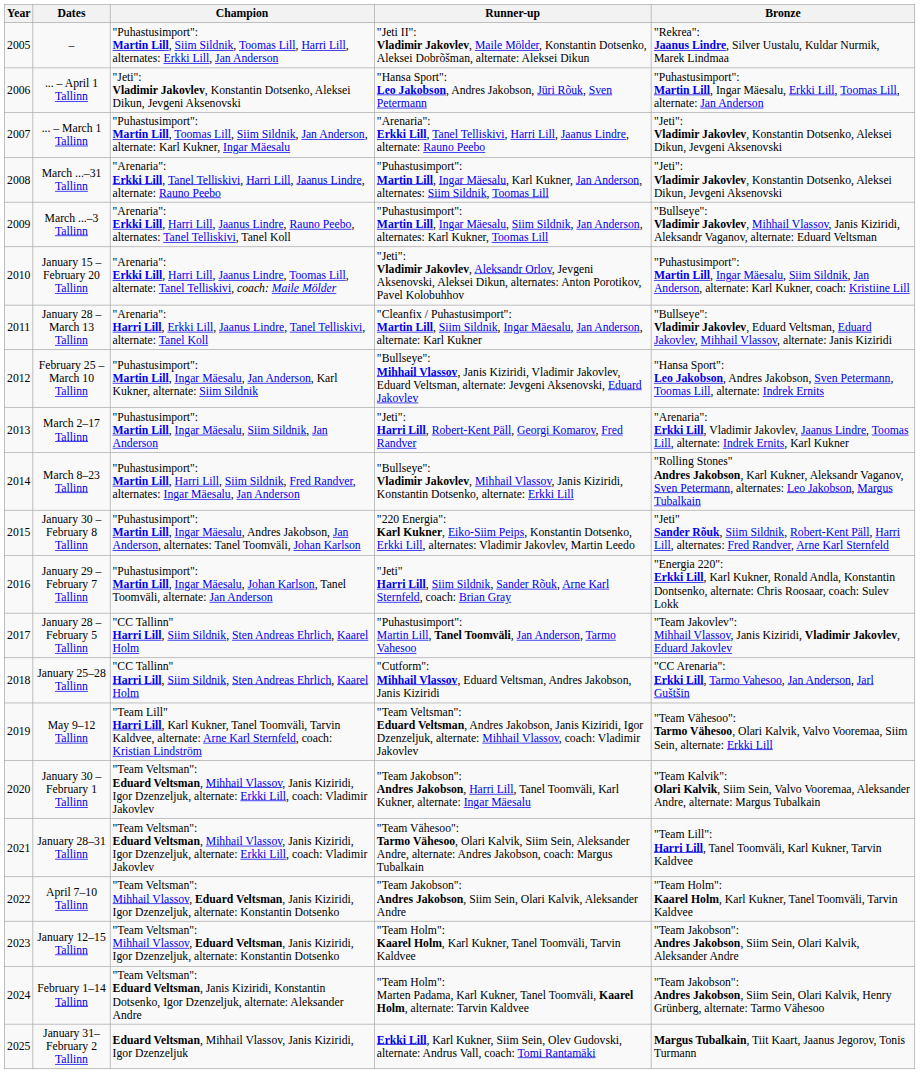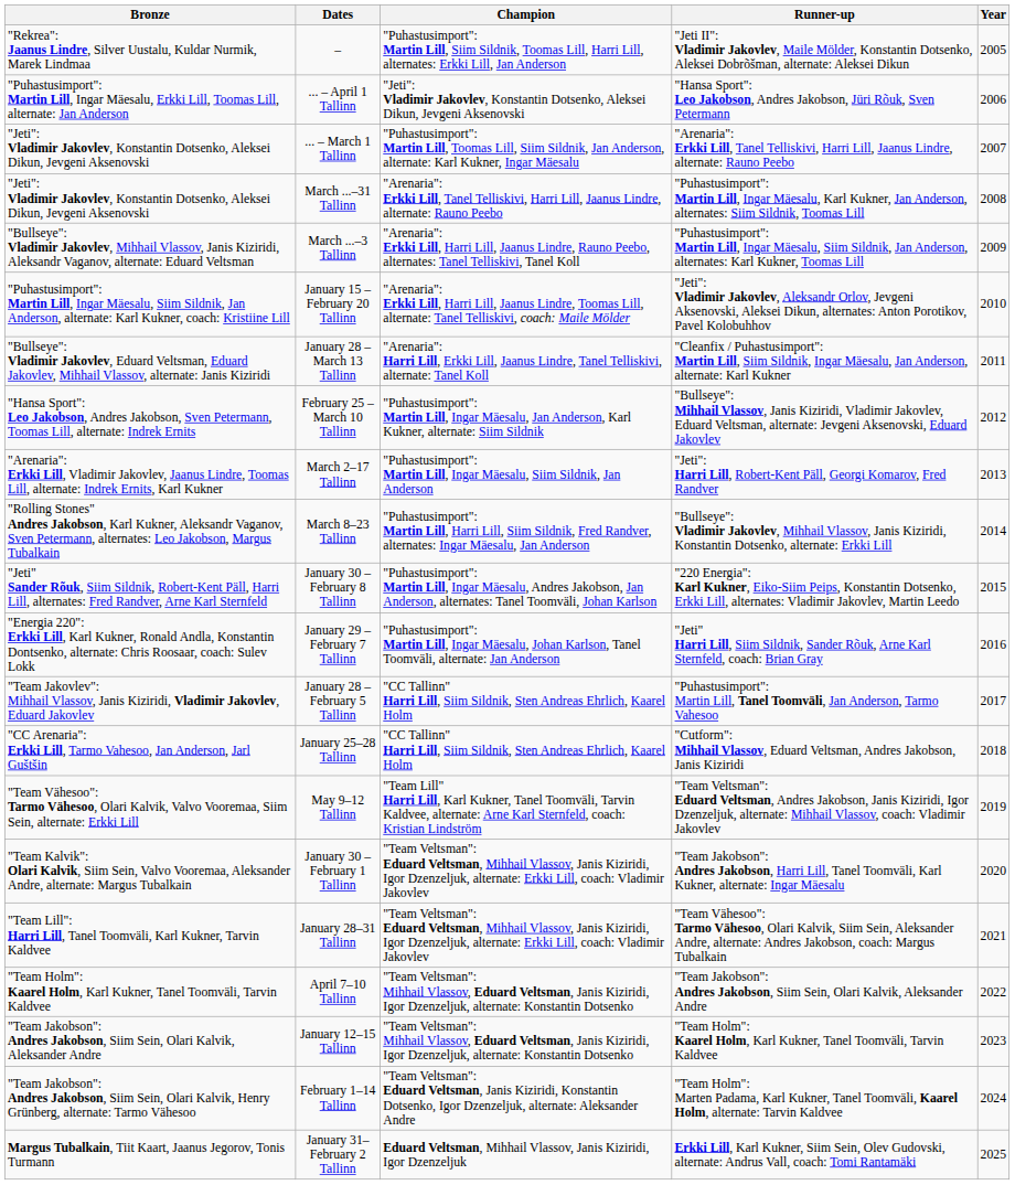 <table class="wikitable">
 <tr>
-<th>Year</th>
+<th>Bronze</th>
 <th>Dates<br></th>
 <th>Champion</th>
 <th>Runner-up</th>
-<th>Bronze</th>
+<th>Year</th>
 </tr>
 <tr>
-<td align=center>2005</td>
+<td>"Rekrea":<br><strong><a href='#'>Jaanus Lindre</a></strong>, Silver Uustalu, Kuldar Nurmik, Marek Lindmaa</td>
 <td align=center>–</td>
 <td>"Puhastusimport":<br><strong><a href='#'>Martin Lill</a></strong>, <a href='#'>Siim Sildnik</a>, <a href='#'>Toomas Lill</a>, <a href='#'>Harri Lill</a>, alternates: <a href='#'>Erkki Lill</a>, <a href='#'>Jan Anderson</a></td>
 <td>"Jeti II":<br><strong>Vladimir Jakovlev</strong>, <a href='#'>Maile Mölder</a>, Konstantin Dotsenko, Aleksei Dobrõšman, alternate: Aleksei Dikun</td>
-<td>"Rekrea":<br><strong><a href='#'>Jaanus Lindre</a></strong>, Silver Uustalu, Kuldar Nurmik, Marek Lindmaa</td>
+<td align=center>2005</td>
 </tr>
 <tr>
-<td align=center>2006</td>
+<td>"Puhastusimport":<br><strong><a href='#'>Martin Lill</a></strong>, Ingar Mäesalu, <a href='#'>Erkki Lill</a>, <a href='#'>Toomas Lill</a>, alternate: <a href='#'>Jan Anderson</a></td>
 <td align=center>... – April 1<br><a href='#'>Tallinn</a></td>
 <td>"Jeti":<br><strong>Vladimir Jakovlev</strong>, Konstantin Dotsenko, Aleksei Dikun, Jevgeni Aksenovski</td>
 <td>"Hansa Sport":<br><strong><a href='#'>Leo Jakobson</a></strong>, Andres Jakobson, <a href='#'>Jüri Rõuk</a>, <a href='#'>Sven Petermann</a></td>
-<td>"Puhastusimport":<br><strong><a href='#'>Martin Lill</a></strong>, Ingar Mäesalu, <a href='#'>Erkki Lill</a>, <a href='#'>Toomas Lill</a>, alternate: <a href='#'>Jan Anderson</a></td>
+<td align=center>2006</td>
 </tr>
 <tr>
-<td align=center>2007</td>
+<td>"Jeti":<br><strong>Vladimir Jakovlev</strong>, Konstantin Dotsenko, Aleksei Dikun, Jevgeni Aksenovski</td>
 <td align=center>... – March 1<br><a href='#'>Tallinn</a></td>
 <td>"Puhastusimport":<br><strong><a href='#'>Martin Lill</a></strong>, <a href='#'>Toomas Lill</a>, <a href='#'>Siim Sildnik</a>, <a href='#'>Jan Anderson</a>, alternate: Karl Kukner, <a href='#'>Ingar Mäesalu</a></td>
 <td>"Arenaria":<br><strong><a href='#'>Erkki Lill</a></strong>, <a href='#'>Tanel Telliskivi</a>, <a href='#'>Harri Lill</a>, <a href='#'>Jaanus Lindre</a>, alternate: <a href='#'>Rauno Peebo</a></td>
-<td>"Jeti":<br><strong>Vladimir Jakovlev</strong>, Konstantin Dotsenko, Aleksei Dikun, Jevgeni Aksenovski</td>
+<td align=center>2007</td>
 </tr>
 <tr>
-<td align=center>2008</td>
+<td>"Jeti":<br><strong>Vladimir Jakovlev</strong>, Konstantin Dotsenko, Aleksei Dikun, Jevgeni Aksenovski</td>
 <td align=center>March ...–31<br><a href='#'>Tallinn</a></td>
 <td>"Arenaria":<br><strong><a href='#'>Erkki Lill</a></strong>, <a href='#'>Tanel Telliskivi</a>, <a href='#'>Harri Lill</a>, <a href='#'>Jaanus Lindre</a>, alternate: <a href='#'>Rauno Peebo</a></td>
 <td>"Puhastusimport":<br><strong><a href='#'>Martin Lill</a></strong>, <a href='#'>Ingar Mäesalu</a>, Karl Kukner, <a href='#'>Jan Anderson</a>, alternates: <a href='#'>Siim Sildnik</a>, <a href='#'>Toomas Lill</a></td>
-<td>"Jeti":<br><strong>Vladimir Jakovlev</strong>, Konstantin Dotsenko, Aleksei Dikun, Jevgeni Aksenovski</td>
+<td align=center>2008</td>
 </tr>
 <tr>
-<td align=center>2009</td>
+<td>"Bullseye":<br><strong>Vladimir Jakovlev</strong>, <a href='#'>Mihhail Vlassov</a>, Janis Kiziridi, Aleksandr Vaganov, alternate: Eduard Veltsman</td>
 <td align=center>March ...–3<br><a href='#'>Tallinn</a></td>
 <td>"Arenaria":<br><strong><a href='#'>Erkki Lill</a></strong>, <a href='#'>Harri Lill</a>, <a href='#'>Jaanus Lindre</a>, <a href='#'>Rauno Peebo</a>, alternates: <a href='#'>Tanel Telliskivi</a>, Tanel Koll</td>
 <td>"Puhastusimport":<br><strong><a href='#'>Martin Lill</a></strong>, <a href='#'>Ingar Mäesalu</a>, <a href='#'>Siim Sildnik</a>, <a href='#'>Jan Anderson</a>, alternates: Karl Kukner, <a href='#'>Toomas Lill</a></td>
-<td>"Bullseye":<br><strong>Vladimir Jakovlev</strong>, <a href='#'>Mihhail Vlassov</a>, Janis Kiziridi, Aleksandr Vaganov, alternate: Eduard Veltsman</td>
+<td align=center>2009</td>
 </tr>
 <tr>
-<td align=center>2010</td>
+<td>"Puhastusimport":<br><strong><a href='#'>Martin Lill</a></strong>, <a href='#'>Ingar Mäesalu</a>, <a href='#'>Siim Sildnik</a>, <a href='#'>Jan Anderson</a>, alternate: Karl Kukner, </em>coach: <a href='#'>Kristiine Lill</a><em></td>
 <td align=center>January 15 – February 20<br><a href='#'>Tallinn</a></td>
 <td>"Arenaria":<br><strong><a href='#'>Erkki Lill</a></strong>, <a href='#'>Harri Lill</a>, <a href='#'>Jaanus Lindre</a>, <a href='#'>Toomas Lill</a>, alternate: <a href='#'>Tanel Telliskivi</a>, <em>coach: <a href='#'>Maile Mölder</a></td>
 <td>"Jeti":<br><strong>Vladimir Jakovlev</strong>, <a href='#'>Aleksandr Orlov</a>, Jevgeni Aksenovski, Aleksei Dikun, alternates: Anton Porotikov, Pavel Kolobuhhov</td>
-<td>"Puhastusimport":<br><strong><a href='#'>Martin Lill</a></strong>, <a href='#'>Ingar Mäesalu</a>, <a href='#'>Siim Sildnik</a>, <a href='#'>Jan Anderson</a>, alternate: Karl Kukner, </em>coach: <a href='#'>Kristiine Lill</a><em></td>
+<td align=center>2010</td>
 </tr>
 <tr>
-<td align=center>2011</td>
+<td>"Bullseye":<br><strong>Vladimir Jakovlev</strong>, Eduard Veltsman, <a href='#'>Eduard Jakovlev</a>, <a href='#'>Mihhail Vlassov</a>, alternate: Janis Kiziridi</td>
 <td align=center>January 28 – March 13<br><a href='#'>Tallinn</a></td>
 <td>"Arenaria":<br><strong><a href='#'>Harri Lill</a></strong>, <a href='#'>Erkki Lill</a>, <a href='#'>Jaanus Lindre</a>, <a href='#'>Tanel Telliskivi</a>, alternate: <a href='#'>Tanel Koll</a></td>
 <td>"Cleanfix / Puhastusimport":<br><strong><a href='#'>Martin Lill</a></strong>, <a href='#'>Siim Sildnik</a>, <a href='#'>Ingar Mäesalu</a>, <a href='#'>Jan Anderson</a>, alternate: Karl Kukner</td>
-<td>"Bullseye":<br><strong>Vladimir Jakovlev</strong>, Eduard Veltsman, <a href='#'>Eduard Jakovlev</a>, <a href='#'>Mihhail Vlassov</a>, alternate: Janis Kiziridi</td>
+<td align=center>2011</td>
 </tr>
 <tr>
-<td align=center>2012</td>
+<td>"Hansa Sport":<br><strong><a href='#'>Leo Jakobson</a></strong>, Andres Jakobson, <a href='#'>Sven Petermann</a>, <a href='#'>Toomas Lill</a>, alternate: <a href='#'>Indrek Ernits</a></td>
 <td align=center>February 25 – March 10<br><a href='#'>Tallinn</a></td>
 <td>"Puhastusimport":<br><strong><a href='#'>Martin Lill</a></strong>, <a href='#'>Ingar Mäesalu</a>, <a href='#'>Jan Anderson</a>, Karl Kukner, alternate: <a href='#'>Siim Sildnik</a></td>
 <td>"Bullseye":<br><strong><a href='#'>Mihhail Vlassov</a></strong>, Janis Kiziridi, Vladimir Jakovlev, Eduard Veltsman, alternate: Jevgeni Aksenovski, <a href='#'>Eduard Jakovlev</a></td>
-<td>"Hansa Sport":<br><strong><a href='#'>Leo Jakobson</a></strong>, Andres Jakobson, <a href='#'>Sven Petermann</a>, <a href='#'>Toomas Lill</a>, alternate: <a href='#'>Indrek Ernits</a></td>
+<td align=center>2012</td>
 </tr>
 <tr>
-<td align=center>2013</td>
+<td>"Arenaria":<br><strong><a href='#'>Erkki Lill</a></strong>, Vladimir Jakovlev, <a href='#'>Jaanus Lindre</a>, <a href='#'>Toomas Lill</a>, alternate: <a href='#'>Indrek Ernits</a>, Karl Kukner</td>
 <td align=center>March 2–17<br><a href='#'>Tallinn</a></td>
 <td>"Puhastusimport":<br><strong><a href='#'>Martin Lill</a></strong>, <a href='#'>Ingar Mäesalu</a>, <a href='#'>Siim Sildnik</a>, <a href='#'>Jan Anderson</a></td>
 <td>"Jeti":<br><strong><a href='#'>Harri Lill</a></strong>, <a href='#'>Robert-Kent Päll</a>, <a href='#'>Georgi Komarov</a>, <a href='#'>Fred Randver</a></td>
-<td>"Arenaria":<br><strong><a href='#'>Erkki Lill</a></strong>, Vladimir Jakovlev, <a href='#'>Jaanus Lindre</a>, <a href='#'>Toomas Lill</a>, alternate: <a href='#'>Indrek Ernits</a>, Karl Kukner</td>
+<td align=center>2013</td>
 </tr>
 <tr>
-<td align=center>2014</td>
+<td>"Rolling Stones"<br><strong>Andres Jakobson</strong>, Karl Kukner, Aleksandr Vaganov, <a href='#'>Sven Petermann</a>, alternates: <a href='#'>Leo Jakobson</a>, <a href='#'>Margus Tubalkain</a></td>
 <td align=center>March 8–23<br><a href='#'>Tallinn</a></td>
 <td>"Puhastusimport":<br><strong><a href='#'>Martin Lill</a></strong>, <a href='#'>Harri Lill</a>, <a href='#'>Siim Sildnik</a>, <a href='#'>Fred Randver</a>, alternates: <a href='#'>Ingar Mäesalu</a>, <a href='#'>Jan Anderson</a></td>
 <td>"Bullseye":<br><strong>Vladimir Jakovlev</strong>, <a href='#'>Mihhail Vlassov</a>, Janis Kiziridi, Konstantin Dotsenko, alternate: <a href='#'>Erkki Lill</a></td>
-<td>"Rolling Stones"<br><strong>Andres Jakobson</strong>, Karl Kukner, Aleksandr Vaganov, <a href='#'>Sven Petermann</a>, alternates: <a href='#'>Leo Jakobson</a>, <a href='#'>Margus Tubalkain</a></td>
+<td align=center>2014</td>
 </tr>
 <tr>
-<td align=center>2015</td>
+<td>"Jeti"<br><strong><a href='#'>Sander Rõuk</a></strong>, <a href='#'>Siim Sildnik</a>, <a href='#'>Robert-Kent Päll</a>, <a href='#'>Harri Lill</a>, alternates: <a href='#'>Fred Randver</a>, <a href='#'>Arne Karl Sternfeld</a></td>
 <td align=center>January 30 –<br>February 8<br><a href='#'>Tallinn</a></td>
 <td>"Puhastusimport":<br><strong><a href='#'>Martin Lill</a></strong>, <a href='#'>Ingar Mäesalu</a>, Andres Jakobson, <a href='#'>Jan Anderson</a>, alternates: Tanel Toomväli, <a href='#'>Johan Karlson</a></td>
 <td>"220 Energia":<br><strong>Karl Kukner</strong>, <a href='#'>Eiko-Siim Peips</a>, Konstantin Dotsenko, <a href='#'>Erkki Lill</a>, alternates: Vladimir Jakovlev, Martin Leedo</td>
-<td>"Jeti"<br><strong><a href='#'>Sander Rõuk</a></strong>, <a href='#'>Siim Sildnik</a>, <a href='#'>Robert-Kent Päll</a>, <a href='#'>Harri Lill</a>, alternates: <a href='#'>Fred Randver</a>, <a href='#'>Arne Karl Sternfeld</a></td>
+<td align=center>2015</td>
 </tr>
 <tr>
-<td align=center>2016</td>
+<td>"Energia 220":<br><strong><a href='#'>Erkki Lill</a></strong>, Karl Kukner, Ronald Andla, Konstantin Dontsenko, alternate: Chris Roosaar, </em>coach: Sulev Lokk<em></td>
 <td align=center>January 29 –<br>February 7<br><a href='#'>Tallinn</a></td>
 <td>"Puhastusimport":<br><strong><a href='#'>Martin Lill</a></strong>, <a href='#'>Ingar Mäesalu</a>, <a href='#'>Johan Karlson</a>, Tanel Toomväli, alternate: <a href='#'>Jan Anderson</a></td>
 <td>"Jeti"<br><strong><a href='#'>Harri Lill</a></strong>, <a href='#'>Siim Sildnik</a>, <a href='#'>Sander Rõuk</a>, <a href='#'>Arne Karl Sternfeld</a>, </em>coach: <a href='#'>Brian Gray</a><em></td>
-<td>"Energia 220":<br><strong><a href='#'>Erkki Lill</a></strong>, Karl Kukner, Ronald Andla, Konstantin Dontsenko, alternate: Chris Roosaar, </em>coach: Sulev Lokk<em></td>
+<td align=center>2016</td>
 </tr>
 <tr>
-<td align=center>2017</td>
+<td>"Team Jakovlev":<br><a href='#'>Mihhail Vlassov</a>, Janis Kiziridi, <strong>Vladimir Jakovlev</strong>, <a href='#'>Eduard Jakovlev</a></td>
 <td align=center>January 28 –<br>February 5<br><a href='#'>Tallinn</a></td>
 <td>"CC Tallinn"<br><strong><a href='#'>Harri Lill</a></strong>, <a href='#'>Siim Sildnik</a>, <a href='#'>Sten Andreas Ehrlich</a>, <a href='#'>Kaarel Holm</a></td>
 <td>"Puhastusimport":<br><a href='#'>Martin Lill</a>, <strong>Tanel Toomväli</strong>, <a href='#'>Jan Anderson</a>, <a href='#'>Tarmo Vahesoo</a></td>
-<td>"Team Jakovlev":<br><a href='#'>Mihhail Vlassov</a>, Janis Kiziridi, <strong>Vladimir Jakovlev</strong>, <a href='#'>Eduard Jakovlev</a></td>
+<td align=center>2017</td>
 </tr>
 <tr>
-<td align=center>2018</td>
+<td>"CC Arenaria":<br><strong><a href='#'>Erkki Lill</a></strong>, <a href='#'>Tarmo Vahesoo</a>, <a href='#'>Jan Anderson</a>, <a href='#'>Jarl Guštšin</a></td>
 <td align=center>January 25–28<br><a href='#'>Tallinn</a></td>
 <td>"CC Tallinn"<br><strong><a href='#'>Harri Lill</a></strong>, <a href='#'>Siim Sildnik</a>, <a href='#'>Sten Andreas Ehrlich</a>, <a href='#'>Kaarel Holm</a></td>
 <td>"Cutform":<br><strong><a href='#'>Mihhail Vlassov</a></strong>, Eduard Veltsman, Andres Jakobson, Janis Kiziridi</td>
-<td>"CC Arenaria":<br><strong><a href='#'>Erkki Lill</a></strong>, <a href='#'>Tarmo Vahesoo</a>, <a href='#'>Jan Anderson</a>, <a href='#'>Jarl Guštšin</a></td>
+<td align=center>2018</td>
 </tr>
 <tr>
-<td align=center>2019</td>
+<td>"Team Vähesoo":<br><strong>Tarmo Vähesoo</strong>, Olari Kalvik, Valvo Vooremaa, Siim Sein, alternate: <a href='#'>Erkki Lill</a></td>
 <td align=center>May 9–12<br><a href='#'>Tallinn</a></td>
 <td>"Team Lill"<br><strong><a href='#'>Harri Lill</a></strong>, Karl Kukner, Tanel Toomväli, Tarvin Kaldvee, alternate: <a href='#'>Arne Karl Sternfeld</a>, </em>coach: <a href='#'>Kristian Lindström</a><em></td>
 <td>"Team Veltsman":<br><strong>Eduard Veltsman</strong>, Andres Jakobson, Janis Kiziridi, Igor Dzenzeljuk, alternate: <a href='#'>Mihhail Vlassov</a>, </em>coach: Vladimir Jakovlev<em></td>
-<td>"Team Vähesoo":<br><strong>Tarmo Vähesoo</strong>, Olari Kalvik, Valvo Vooremaa, Siim Sein, alternate: <a href='#'>Erkki Lill</a></td>
+<td align=center>2019</td>
 </tr>
 <tr>
-<td align=center>2020</td>
+<td>"Team Kalvik":<br><strong>Olari Kalvik</strong>, Siim Sein, Valvo Vooremaa, Aleksander Andre, alternate: Margus Tubalkain</td>
 <td align=center>January 30 – February 1<br><a href='#'>Tallinn</a></td>
 <td>"Team Veltsman":<br><strong>Eduard Veltsman</strong>, <a href='#'>Mihhail Vlassov</a>, Janis Kiziridi, Igor Dzenzeljuk, alternate: <a href='#'>Erkki Lill</a>, </em>coach: Vladimir Jakovlev<em></td>
 <td>"Team Jakobson":<br><strong>Andres Jakobson</strong>, <a href='#'>Harri Lill</a>, Tanel Toomväli, Karl Kukner, alternate: <a href='#'>Ingar Mäesalu</a></td>
-<td>"Team Kalvik":<br><strong>Olari Kalvik</strong>, Siim Sein, Valvo Vooremaa, Aleksander Andre, alternate: Margus Tubalkain</td>
+<td align=center>2020</td>
 </tr>
 <tr>
-<td align=center>2021</td>
+<td>"Team Lill":<br><strong><a href='#'>Harri Lill</a></strong>, Tanel Toomväli, Karl Kukner, Tarvin Kaldvee</td>
 <td align=center>January 28–31<br><a href='#'>Tallinn</a></td>
 <td>"Team Veltsman":<br><strong>Eduard Veltsman</strong>, <a href='#'>Mihhail Vlassov</a>, Janis Kiziridi, Igor Dzenzeljuk, alternate: <a href='#'>Erkki Lill</a>, </em>coach: Vladimir Jakovlev<em></td>
 <td>"Team Vähesoo":<br><strong>Tarmo Vähesoo</strong>, Olari Kalvik, Siim Sein, Aleksander Andre, alternate: Andres Jakobson, </em>coach: Margus Tubalkain<em></td>
-<td>"Team Lill":<br><strong><a href='#'>Harri Lill</a></strong>, Tanel Toomväli, Karl Kukner, Tarvin Kaldvee</td>
+<td align=center>2021</td>
 </tr>
 <tr>
-<td align=center>2022</td>
+<td>"Team Holm":<br><strong>Kaarel Holm</strong>, Karl Kukner, Tanel Toomväli, Tarvin Kaldvee</td>
 <td align=center>April 7–10<br><a href='#'>Tallinn</a></td>
 <td>"Team Veltsman":<br><a href='#'>Mihhail Vlassov</a>, <strong>Eduard Veltsman</strong>, Janis Kiziridi, Igor Dzenzeljuk, alternate: Konstantin Dotsenko</td>
 <td>"Team Jakobson":<br><strong>Andres Jakobson</strong>, Siim Sein, Olari Kalvik, Aleksander Andre</td>
-<td>"Team Holm":<br><strong>Kaarel Holm</strong>, Karl Kukner, Tanel Toomväli, Tarvin Kaldvee</td>
+<td align=center>2022</td>
 </tr>
 <tr>
-<td align=center>2023</td>
+<td>"Team Jakobson":<br><strong>Andres Jakobson</strong>, Siim Sein, Olari Kalvik, Aleksander Andre</td>
 <td align=center>January 12–15<br><a href='#'>Tallinn</a></td>
 <td>"Team Veltsman":<br><a href='#'>Mihhail Vlassov</a>, <strong>Eduard Veltsman</strong>, Janis Kiziridi, Igor Dzenzeljuk, alternate: Konstantin Dotsenko</td>
 <td>"Team Holm":<br><strong>Kaarel Holm</strong>, Karl Kukner, Tanel Toomväli, Tarvin Kaldvee</td>
-<td>"Team Jakobson":<br><strong>Andres Jakobson</strong>, Siim Sein, Olari Kalvik, Aleksander Andre</td>
+<td align=center>2023</td>
 </tr>
 <tr>
-<td align=center>2024</td>
+<td>"Team Jakobson":<br><strong>Andres Jakobson</strong>, Siim Sein, Olari Kalvik, Henry Grünberg, alternate: Tarmo Vähesoo</td>
 <td align=center>February 1–14<br><a href='#'>Tallinn</a></td>
 <td>"Team Veltsman":<br><strong>Eduard Veltsman</strong>, Janis Kiziridi, Konstantin Dotsenko, Igor Dzenzeljuk, alternate: Aleksander Andre</td>
 <td>"Team Holm":<br>Marten Padama, Karl Kukner, Tanel Toomväli, <strong>Kaarel Holm</strong>, alternate: Tarvin Kaldvee</td>
-<td>"Team Jakobson":<br><strong>Andres Jakobson</strong>, Siim Sein, Olari Kalvik, Henry Grünberg, alternate: Tarmo Vähesoo</td>
+<td align=center>2024</td>
 </tr>
 <tr>
-<td align=center>2025</td>
+<td><strong>Margus Tubalkain</strong>, Tiit Kaart, Jaanus Jegorov, Tonis Turmann<br></td>
 <td align=center>January 31–February 2<br><a href='#'>Tallinn</a></td>
 <td><strong>Eduard Veltsman</strong>, Mihhail Vlassov, Janis Kiziridi, Igor Dzenzeljuk</td>
 <td><strong><a href='#'>Erkki Lill</a></strong>, Karl Kukner, Siim Sein, Olev Gudovski, alternate: Andrus Vall, </em>coach: <a href='#'>Tomi Rantamäki</a><em></td>
-<td><strong>Margus Tubalkain</strong>, Tiit Kaart, Jaanus Jegorov, Tonis Turmann<br></td>
+<td align=center>2025</td>
 </tr>
 </table>
